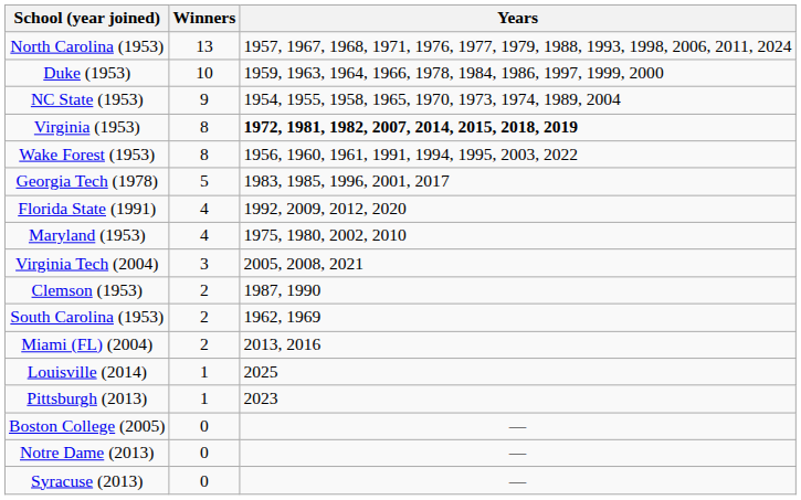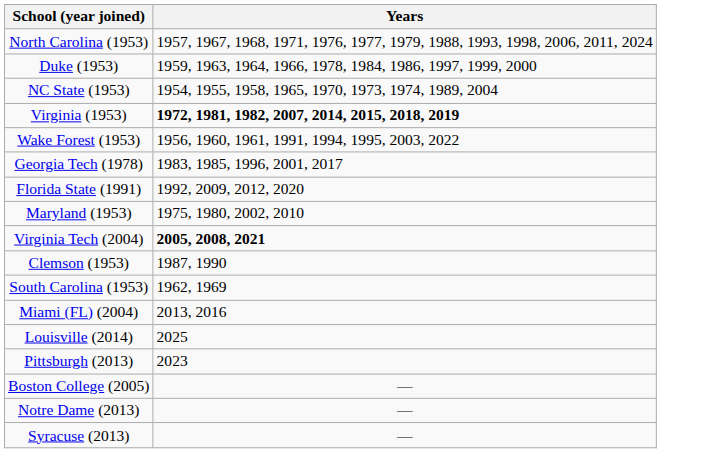 <table class="wikitable sortable">
 <tr>
 <th>School (year joined)</th>
-<th>Winners</th>
 <th class=unsortable>Years</th>
 </tr>
 <tr>
 <td align=center><a href='#'>North Carolina</a> (1953)</td>
-<td align=center>13</td>
 <td>1957, 1967, 1968, 1971, 1976, 1977, 1979, 1988, 1993, 1998, 2006, 2011, 2024</td>
 </tr>
 <tr>
 <td align=center><a href='#'>Duke</a> (1953)</td>
-<td align=center>10</td>
 <td>1959, 1963, 1964, 1966, 1978, 1984, 1986, 1997, 1999, 2000</td>
 </tr>
 <tr>
 <td align=center><a href='#'>NC State</a> (1953)</td>
-<td align=center>9</td>
 <td>1954, 1955, 1958, 1965, 1970, 1973, 1974, 1989, 2004</td>
 </tr>
 <tr>
 <td align=center><a href='#'>Virginia</a> (1953)</td>
-<td align=center>8</td>
 <td><strong>1972, 1981, 1982, 2007, 2014, 2015, 2018, 2019</strong></td>
 </tr>
 <tr>
 <td align=center><a href='#'>Wake Forest</a> (1953)</td>
-<td align=center>8</td>
 <td>1956, 1960, 1961, 1991, 1994, 1995, 2003, 2022</td>
 </tr>
 <tr>
 <td align=center><a href='#'>Georgia Tech</a> (1978)</td>
-<td align=center>5</td>
 <td>1983, 1985, 1996, 2001, 2017</td>
 </tr>
 <tr>
 <td align=center><a href='#'>Florida State</a> (1991)</td>
-<td align=center>4</td>
 <td>1992, 2009, 2012, 2020</td>
 </tr>
 <tr>
 <td align=center><a href='#'>Maryland</a> (1953)</td>
-<td align=center>4</td>
 <td>1975, 1980, 2002, 2010</td>
 </tr>
 <tr>
 <td align=center><a href='#'>Virginia Tech</a> (2004)</td>
-<td align=center>3</td>
-<td>2005, 2008, 2021</td>
+<td><strong>2005, 2008, 2021</strong></td>
 </tr>
 <tr>
 <td align=center><a href='#'>Clemson</a> (1953)</td>
-<td align=center>2</td>
 <td>1987, 1990</td>
 </tr>
 <tr>
 <td align=center><a href='#'>South Carolina</a> (1953)</td>
-<td align=center>2</td>
 <td>1962, 1969</td>
 </tr>
 <tr>
 <td align=center><a href='#'>Miami (FL)</a> (2004)</td>
-<td align=center>2</td>
 <td>2013, 2016</td>
 </tr>
 <tr>
 <td align=center><a href='#'>Louisville</a> (2014)</td>
-<td align=center>1</td>
 <td>2025</td>
 </tr>
 <tr>
 <td align=center><a href='#'>Pittsburgh</a> (2013)</td>
-<td align=center>1</td>
 <td>2023</td>
 </tr>
 <tr>
 <td align=center><a href='#'>Boston College</a> (2005)</td>
-<td align=center>0</td>
 <td align=center>—</td>
 </tr>
 <tr>
 <td align=center><a href='#'>Notre Dame</a> (2013)</td>
-<td align=center>0</td>
 <td align=center>—</td>
 </tr>
 <tr>
 <td align=center><a href='#'>Syracuse</a> (2013)</td>
-<td align=center>0</td>
 <td align=center>—</td>
 </tr>
 </table>
